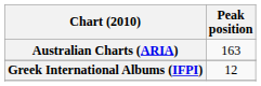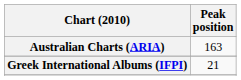 <table class="wikitable sortable plainrowheaders" style="text-align:center">
 <tr>
 <th scope="col">Chart (2010)</th>
 <th scope="col">Peak<br>position</th>
 </tr>
 <tr>
 <th scope="row">Australian Charts (<a href='#'>ARIA</a>)</th>
 <td style="text-align:center;">163</td>
 </tr>
 <tr>
 </tr>
 <tr>
 </tr>
 <tr>
 </tr>
 <tr>
 </tr>
 <tr>
 <th scope="row">Greek International Albums (<a href='#'>IFPI</a>)</th>
-<td>12</td>
+<td>21</td>
 </tr>
 <tr>
 </tr>
 <tr>
 </tr>
 <tr>
 </tr>
 <tr>
 </tr>
 <tr>
 </tr>
 <tr>
 </tr>
 <tr>
 </tr>
 </table>
